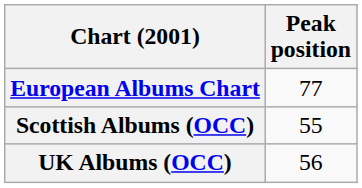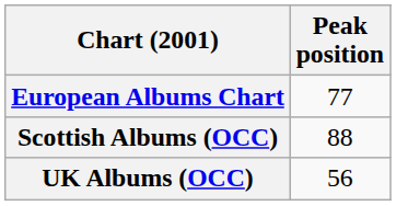 <table class="wikitable sortable plainrowheaders" style="text-align:center">
 <tr>
 <th>Chart (2001)</th>
 <th>Peak<br>position</th>
 </tr>
 <tr>
 <th scope="row"><a href='#'>European Albums Chart</a></th>
 <td style="text-align:center;">77</td>
 </tr>
 <tr>
 <th scope="row">Scottish Albums (<a href='#'>OCC</a>)</th>
-<td align="center">55</td>
+<td align="center">88</td>
 </tr>
 <tr>
 <th scope="row">UK Albums (<a href='#'>OCC</a>)</th>
 <td style="text-align:center;">56</td>
 </tr>
 </table>
